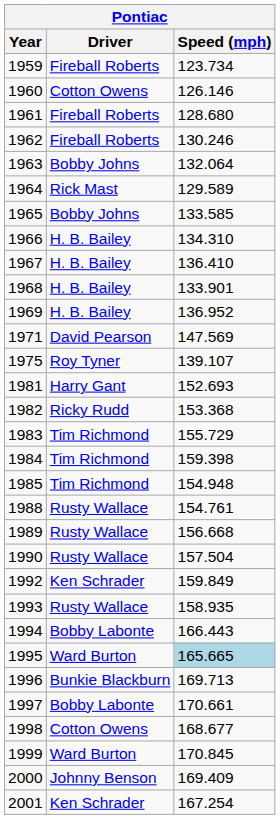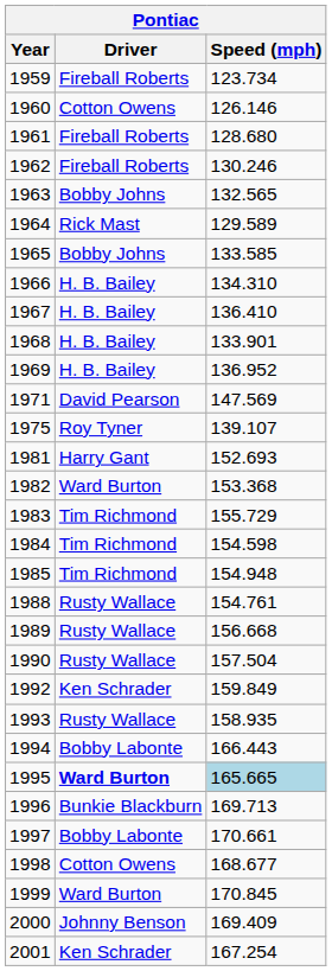 <table class="wikitable" style="font-size: 95%;">
 <tr>
 <th colspan=3><a href='#'>Pontiac</a></th>
 </tr>
 <tr>
 <th>Year</th>
 <th>Driver</th>
 <th>Speed (<a href='#'>mph</a>)</th>
 </tr>
 <tr>
 <td>1959</td>
 <td><a href='#'>Fireball Roberts</a></td>
 <td>123.734</td>
 </tr>
 <tr>
 <td>1960</td>
 <td><a href='#'>Cotton Owens</a></td>
 <td>126.146</td>
 </tr>
 <tr>
 <td>1961</td>
 <td><a href='#'>Fireball Roberts</a></td>
 <td>128.680</td>
 </tr>
 <tr>
 <td>1962</td>
 <td><a href='#'>Fireball Roberts</a></td>
 <td>130.246</td>
 </tr>
 <tr>
 <td>1963</td>
 <td><a href='#'>Bobby Johns</a></td>
-<td>132.064</td>
+<td>132.565</td>
 </tr>
 <tr>
 <td>1964</td>
 <td><a href='#'>Rick Mast</a></td>
 <td>129.589</td>
 </tr>
 <tr>
 <td>1965</td>
 <td><a href='#'>Bobby Johns</a></td>
 <td>133.585</td>
 </tr>
 <tr>
 <td>1966</td>
 <td><a href='#'>H. B. Bailey</a></td>
 <td>134.310</td>
 </tr>
 <tr>
 <td>1967</td>
 <td><a href='#'>H. B. Bailey</a></td>
 <td>136.410</td>
 </tr>
 <tr>
 <td>1968</td>
 <td><a href='#'>H. B. Bailey</a></td>
 <td>133.901</td>
 </tr>
 <tr>
 <td>1969</td>
 <td><a href='#'>H. B. Bailey</a></td>
 <td>136.952</td>
 </tr>
 <tr>
 <td>1971</td>
 <td><a href='#'>David Pearson</a></td>
 <td>147.569</td>
 </tr>
 <tr>
 <td>1975</td>
 <td><a href='#'>Roy Tyner</a></td>
 <td>139.107</td>
 </tr>
 <tr>
 <td>1981</td>
 <td><a href='#'>Harry Gant</a></td>
 <td>152.693</td>
 </tr>
 <tr>
 <td>1982</td>
-<td><a href='#'>Ricky Rudd</a></td>
+<td><a href='#'>Ward Burton</a></td>
 <td>153.368</td>
 </tr>
 <tr>
 <td>1983</td>
 <td><a href='#'>Tim Richmond</a></td>
 <td>155.729</td>
 </tr>
 <tr>
 <td>1984</td>
 <td><a href='#'>Tim Richmond</a></td>
-<td>159.398</td>
+<td>154.598</td>
 </tr>
 <tr>
 <td>1985</td>
 <td><a href='#'>Tim Richmond</a></td>
 <td>154.948</td>
 </tr>
 <tr>
 <td>1988</td>
 <td><a href='#'>Rusty Wallace</a></td>
 <td>154.761</td>
 </tr>
 <tr>
 <td>1989</td>
 <td><a href='#'>Rusty Wallace</a></td>
 <td>156.668</td>
 </tr>
 <tr>
 <td>1990</td>
 <td><a href='#'>Rusty Wallace</a></td>
 <td>157.504</td>
 </tr>
 <tr>
 <td>1992</td>
 <td><a href='#'>Ken Schrader</a></td>
 <td>159.849</td>
 </tr>
 <tr>
 <td>1993</td>
 <td><a href='#'>Rusty Wallace</a></td>
 <td>158.935</td>
 </tr>
 <tr>
 <td>1994</td>
 <td><a href='#'>Bobby Labonte</a></td>
 <td>166.443</td>
 </tr>
 <tr>
 <td>1995</td>
-<td><a href='#'>Ward Burton</a></td>
+<td><strong><a href='#'>Ward Burton</a></strong></td>
 <td style="background: lightblue;">165.665</td>
 </tr>
 <tr>
 <td>1996</td>
 <td><a href='#'>Bunkie Blackburn</a></td>
 <td>169.713</td>
 </tr>
 <tr>
 <td>1997</td>
 <td><a href='#'>Bobby Labonte</a></td>
 <td>170.661</td>
 </tr>
 <tr>
 <td>1998</td>
 <td><a href='#'>Cotton Owens</a></td>
 <td>168.677</td>
 </tr>
 <tr>
 <td>1999</td>
 <td><a href='#'>Ward Burton</a></td>
 <td>170.845</td>
 </tr>
 <tr>
 <td>2000</td>
 <td><a href='#'>Johnny Benson</a></td>
 <td>169.409</td>
 </tr>
 <tr>
 <td>2001</td>
 <td><a href='#'>Ken Schrader</a></td>
 <td>167.254</td>
 </tr>
 </table>
